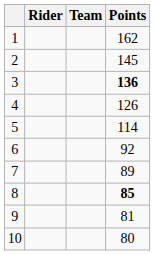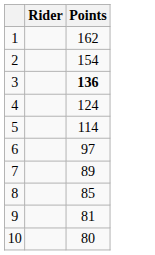 <table class="wikitable">
 <tr>
 <th></th>
 <th>Rider</th>
-<th>Team</th>
 <th>Points</th>
 </tr>
 <tr>
 <td style="text-align:center;">1</td>
 <td> </td>
-<td></td>
 <td style="text-align:center;">162</td>
 </tr>
 <tr>
 <td style="text-align:center;">2</td>
 <td></td>
-<td></td>
-<td style="text-align:center;">145</td>
+<td style="text-align:center;">154</td>
 </tr>
 <tr>
 <td style="text-align:center;">3</td>
-<td></td>
 <td></td>
 <td style="text-align:center;"><strong>136</strong></td>
 </tr>
 <tr>
 <td style="text-align:center;">4</td>
 <td> </td>
-<td></td>
-<td style="text-align:center;">126</td>
+<td style="text-align:center;">124</td>
 </tr>
 <tr>
 <td style="text-align:center;">5</td>
-<td></td>
 <td></td>
 <td style="text-align:center;">114</td>
 </tr>
 <tr>
 <td style="text-align:center;">6</td>
 <td></td>
-<td></td>
-<td style="text-align:center;">92</td>
+<td style="text-align:center;">97</td>
 </tr>
 <tr>
 <td style="text-align:center;">7</td>
 <td> </td>
-<td></td>
 <td style="text-align:center;">89</td>
 </tr>
 <tr>
 <td style="text-align:center;">8</td>
 <td></td>
-<td></td>
-<td style="text-align:center;"><strong>85</strong></td>
+<td style="text-align:center;">85</td>
 </tr>
 <tr>
 <td style="text-align:center;">9</td>
-<td></td>
 <td></td>
 <td style="text-align:center;">81</td>
 </tr>
 <tr>
 <td style="text-align:center;">10</td>
 <td></td>
-<td></td>
 <td style="text-align:center;">80</td>
 </tr>
 </table>
